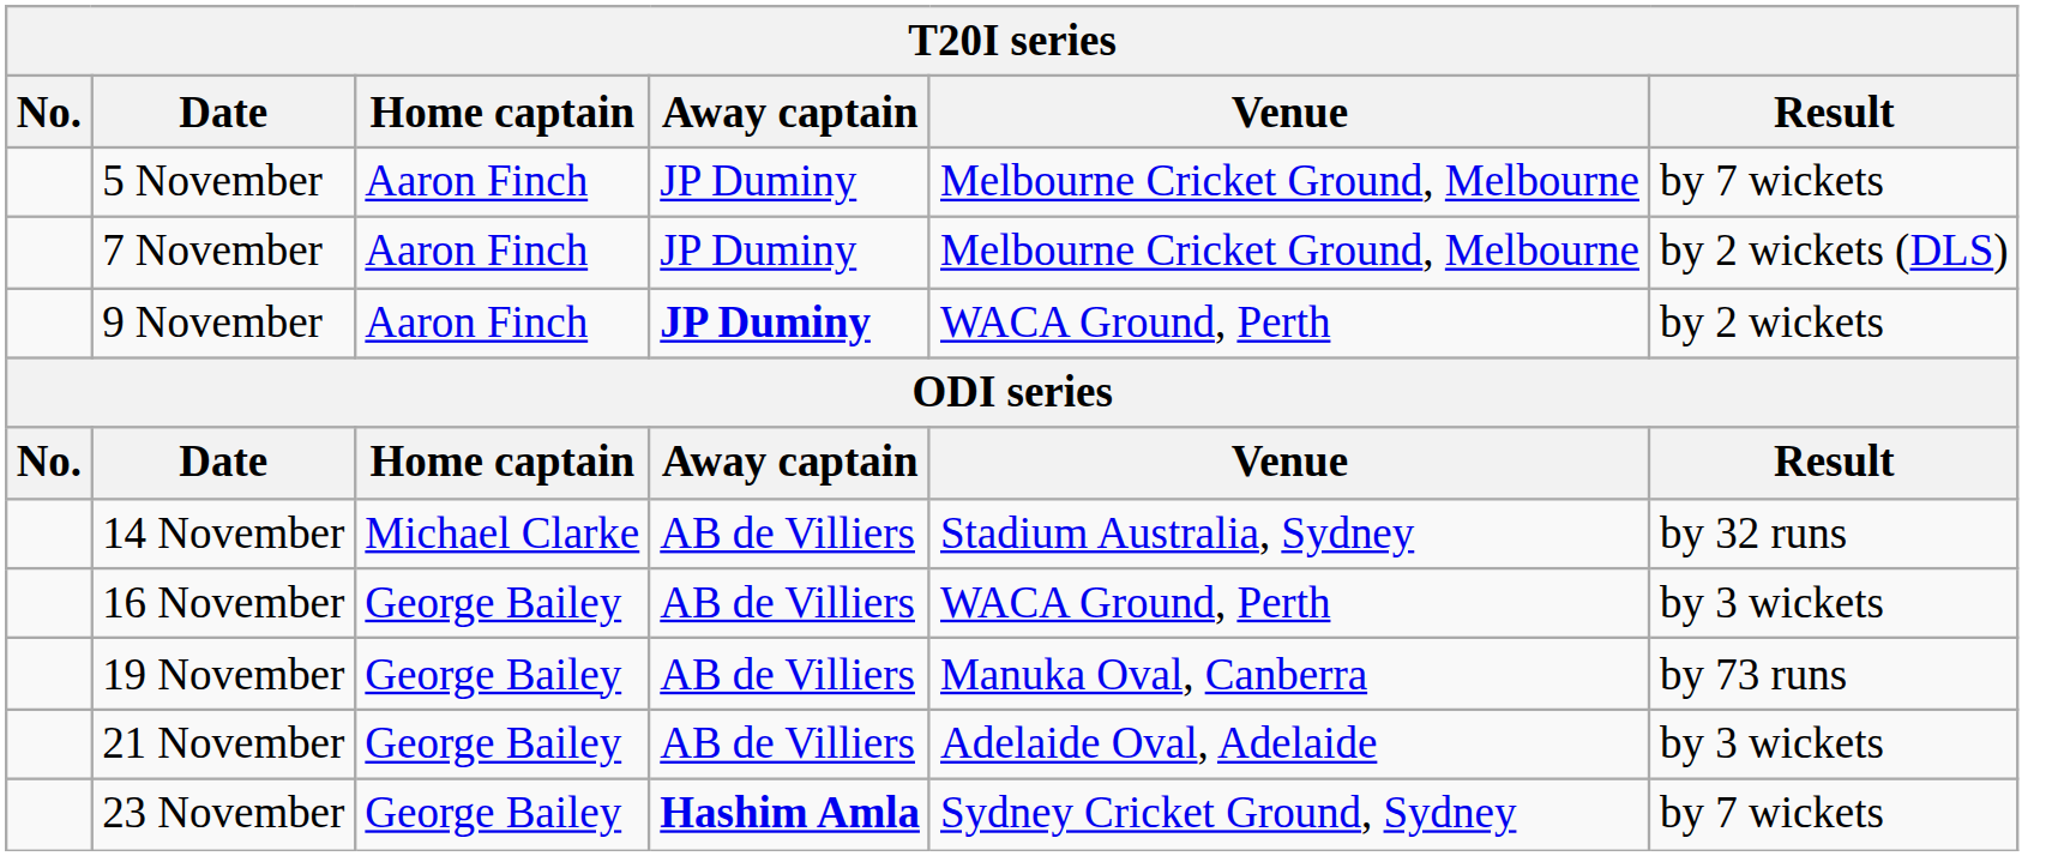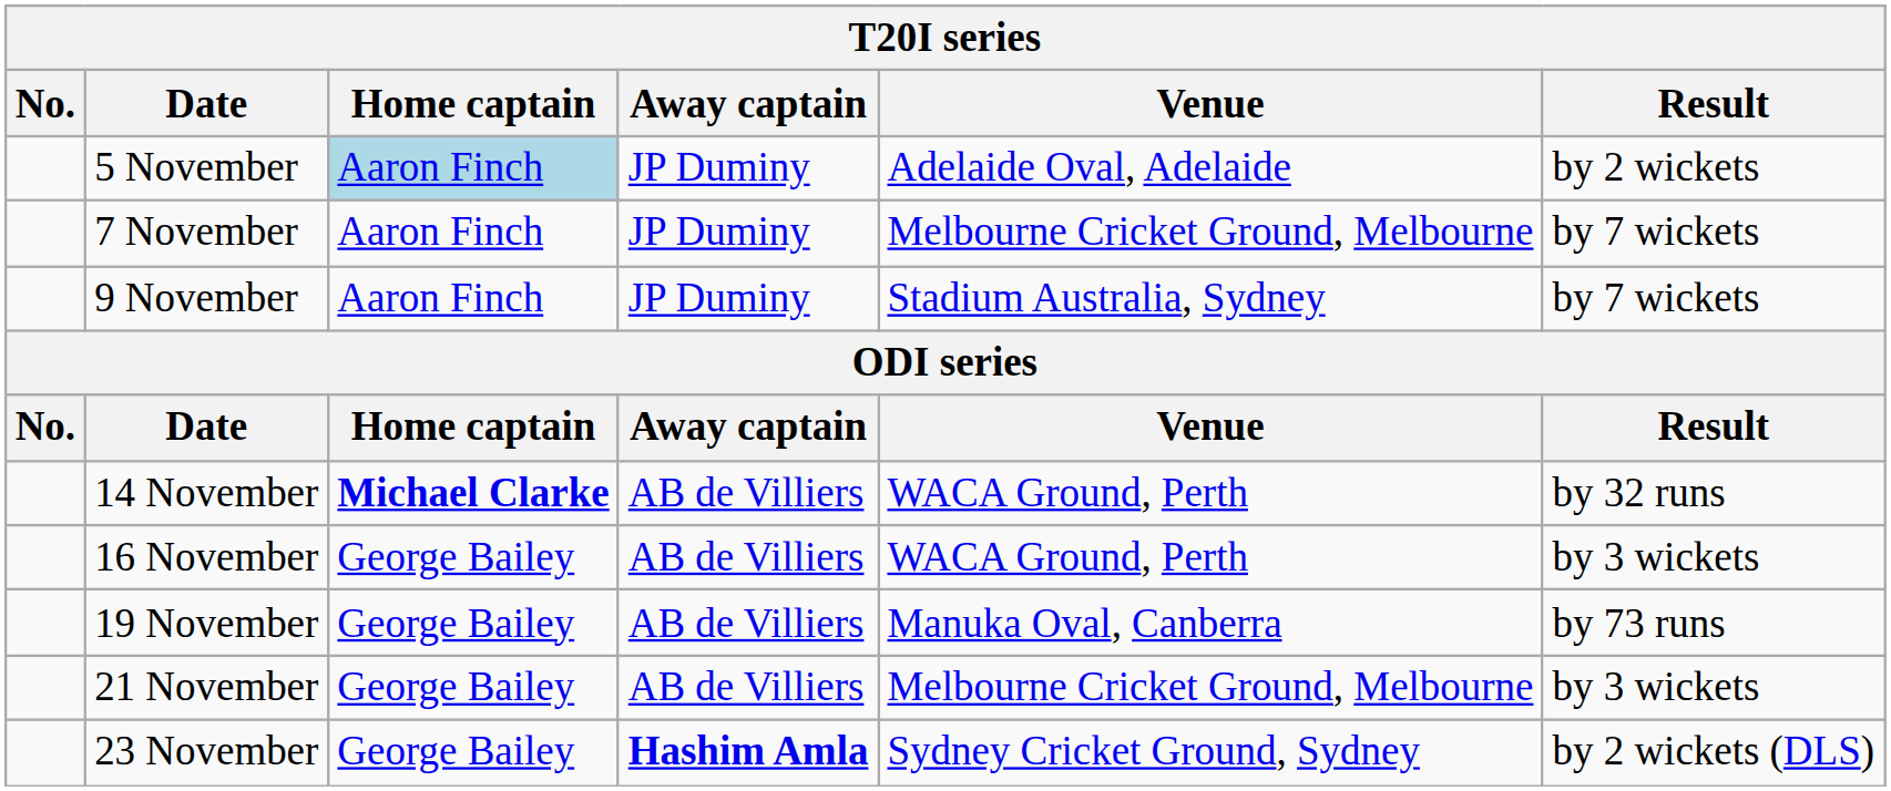 <table class="wikitable">
 <tr>
 <th colspan="9">T20I series</th>
 </tr>
 <tr>
 <th>No.</th>
 <th>Date</th>
 <th>Home captain</th>
 <th>Away captain</th>
 <th>Venue</th>
 <th>Result</th>
 </tr>
 <tr>
 <td></td>
 <td>5 November</td>
+<td style="background: lightblue;"><a href='#'>Aaron Finch</a></td>
+<td><a href='#'>JP Duminy</a></td>
+<td><a href='#'>Adelaide Oval</a>, <a href='#'>Adelaide</a></td>
+<td> by 2 wickets</td>
+</tr>
+<tr>
+<td></td>
+<td>7 November</td>
 <td><a href='#'>Aaron Finch</a></td>
 <td><a href='#'>JP Duminy</a></td>
 <td><a href='#'>Melbourne Cricket Ground</a>, <a href='#'>Melbourne</a></td>
 <td> by 7 wickets</td>
 </tr>
 <tr>
 <td></td>
-<td>7 November</td>
+<td>9 November</td>
 <td><a href='#'>Aaron Finch</a></td>
 <td><a href='#'>JP Duminy</a></td>
-<td><a href='#'>Melbourne Cricket Ground</a>, <a href='#'>Melbourne</a></td>
-<td> by 2 wickets (<a href='#'>DLS</a>)</td>
-</tr>
-<tr>
-<td></td>
-<td>9 November</td>
-<td><a href='#'>Aaron Finch</a></td>
-<td><strong><a href='#'>JP Duminy</a></strong></td>
-<td><a href='#'>WACA Ground</a>, <a href='#'>Perth</a></td>
-<td> by 2 wickets</td>
+<td><a href='#'>Stadium Australia</a>, <a href='#'>Sydney</a></td>
+<td> by 7 wickets</td>
 </tr>
 <tr>
 <th colspan="9">ODI series</th>
 </tr>
 <tr>
 <th>No.</th>
 <th>Date</th>
 <th>Home captain</th>
 <th>Away captain</th>
 <th>Venue</th>
 <th>Result</th>
 </tr>
 <tr>
 <td></td>
 <td>14 November</td>
-<td><a href='#'>Michael Clarke</a></td>
+<td><strong><a href='#'>Michael Clarke</a></strong></td>
 <td><a href='#'>AB de Villiers</a></td>
-<td><a href='#'>Stadium Australia</a>, <a href='#'>Sydney</a></td>
+<td><a href='#'>WACA Ground</a>, <a href='#'>Perth</a></td>
 <td> by 32 runs</td>
 </tr>
 <tr>
 <td></td>
 <td>16 November</td>
 <td><a href='#'>George Bailey</a></td>
 <td><a href='#'>AB de Villiers</a></td>
 <td><a href='#'>WACA Ground</a>, <a href='#'>Perth</a></td>
 <td> by 3 wickets</td>
 </tr>
 <tr>
 <td></td>
 <td>19 November</td>
 <td><a href='#'>George Bailey</a></td>
 <td><a href='#'>AB de Villiers</a></td>
 <td><a href='#'>Manuka Oval</a>, <a href='#'>Canberra</a></td>
 <td> by 73 runs</td>
 </tr>
 <tr>
 <td></td>
 <td>21 November</td>
 <td><a href='#'>George Bailey</a></td>
 <td><a href='#'>AB de Villiers</a></td>
-<td><a href='#'>Adelaide Oval</a>, <a href='#'>Adelaide</a></td>
+<td><a href='#'>Melbourne Cricket Ground</a>, <a href='#'>Melbourne</a></td>
 <td> by 3 wickets</td>
 </tr>
 <tr>
 <td></td>
 <td>23 November</td>
 <td><a href='#'>George Bailey</a></td>
 <td><strong><a href='#'>Hashim Amla</a></strong></td>
 <td><a href='#'>Sydney Cricket Ground</a>, <a href='#'>Sydney</a></td>
-<td> by 7 wickets</td>
+<td> by 2 wickets (<a href='#'>DLS</a>)</td>
 </tr>
 </table>
